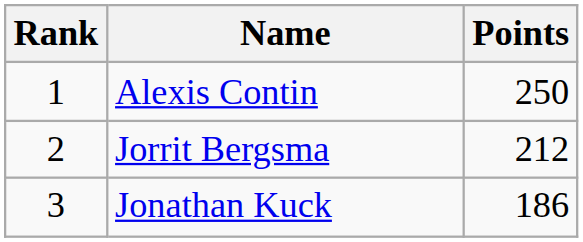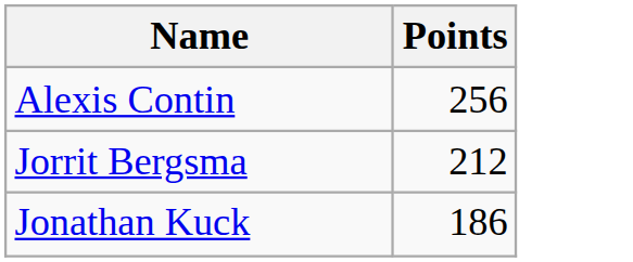 <table class="wikitable" border="1">
 <tr>
-<th width=30>Rank</th>
 <th width=150>Name</th>
 <th width=25>Points</th>
 </tr>
 <tr>
-<td align=center>1</td>
 <td> <a href='#'>Alexis Contin</a></td>
-<td align=right>250</td>
+<td align=right>256</td>
 </tr>
 <tr>
-<td align=center>2</td>
 <td> <a href='#'>Jorrit Bergsma</a></td>
 <td align=right>212</td>
 </tr>
 <tr>
-<td align=center>3</td>
 <td> <a href='#'>Jonathan Kuck</a></td>
 <td align=right>186</td>
 </tr>
 </table>
